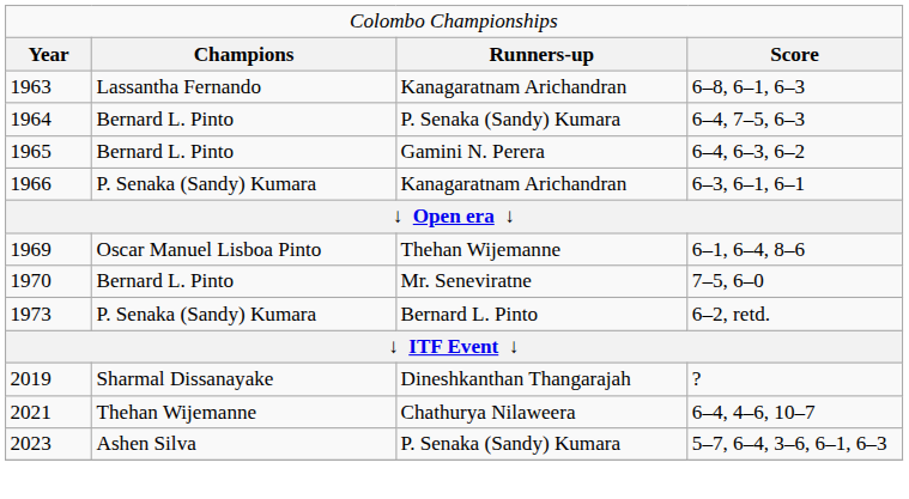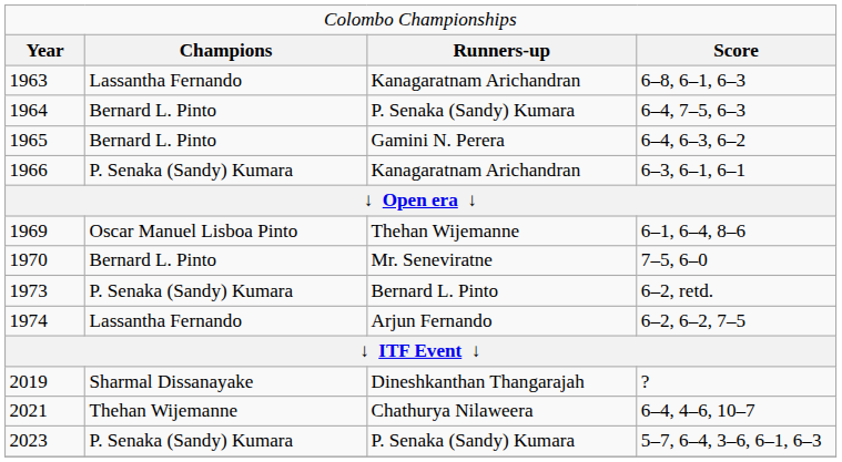 <table class="wikitable">
 <tr>
 <td colspan=4 align=center><em>Colombo Championships</em></td>
 </tr>
 <tr>
 <th style="width:60px;">Year</th>
 <th style="width:230px;">Champions</th>
 <th style="width:220px;">Runners-up</th>
 <th style="width:160px;">Score</th>
 </tr>
 <tr>
 <td>1963</td>
 <td>  Lassantha Fernando</td>
 <td> Kanagaratnam Arichandran</td>
 <td>6–8, 6–1, 6–3</td>
 </tr>
 <tr>
 <td>1964</td>
 <td>  Bernard L. Pinto</td>
 <td>  P. Senaka (Sandy) Kumara</td>
 <td>6–4, 7–5, 6–3</td>
 </tr>
 <tr>
 <td>1965</td>
 <td>  Bernard L. Pinto</td>
 <td> Gamini N. Perera</td>
 <td>6–4, 6–3, 6–2</td>
 </tr>
 <tr>
 <td>1966</td>
 <td>  P. Senaka (Sandy) Kumara</td>
 <td> Kanagaratnam Arichandran</td>
 <td>6–3, 6–1, 6–1</td>
 </tr>
 <tr>
 <th colspan=4 align=center>↓  <a href='#'>Open era</a>  ↓</th>
 </tr>
 <tr>
 <td>1969</td>
 <td>  Oscar Manuel Lisboa Pinto</td>
 <td> Thehan Wijemanne</td>
 <td>6–1, 6–4, 8–6</td>
 </tr>
 <tr>
 <td>1970</td>
 <td>  Bernard L. Pinto</td>
 <td>  Mr. Seneviratne</td>
 <td>7–5, 6–0</td>
 </tr>
 <tr>
 <td>1973</td>
 <td>  P. Senaka (Sandy) Kumara</td>
 <td>  Bernard L. Pinto</td>
 <td>6–2, retd.</td>
 </tr>
 <tr>
+<td>1974</td>
+<td>  Lassantha Fernando</td>
+<td>  Arjun Fernando</td>
+<td>6–2, 6–2, 7–5</td>
+</tr>
+<tr>
 <th colspan=4 align=center>↓  <a href='#'>ITF Event</a>  ↓</th>
 </tr>
 <tr>
 <td>2019</td>
 <td> Sharmal Dissanayake </td>
 <td> Dineshkanthan Thangarajah</td>
 <td>?</td>
 </tr>
 <tr>
 <td>2021</td>
 <td> Thehan Wijemanne</td>
 <td> Chathurya Nilaweera</td>
 <td>6–4, 4–6, 10–7</td>
 </tr>
 <tr>
 <td>2023</td>
-<td> Ashen Silva</td>
+<td>  P. Senaka (Sandy) Kumara</td>
 <td>  P. Senaka (Sandy) Kumara</td>
 <td>5–7, 6–4, 3–6, 6–1, 6–3</td>
 </tr>
 <tr>
 </tr>
 </table>
